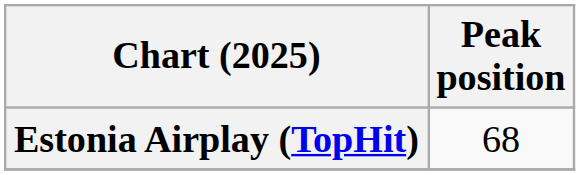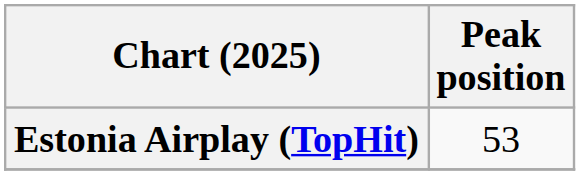 <table class="wikitable plainrowheaders" style="text-align:center">
 <tr>
 <th scope="col">Chart (2025)</th>
 <th scope="col">Peak<br>position</th>
 </tr>
 <tr>
 <th scope="row">Estonia Airplay (<a href='#'>TopHit</a>)</th>
-<td>68</td>
+<td>53</td>
 </tr>
 <tr>
 </tr>
 </table>
